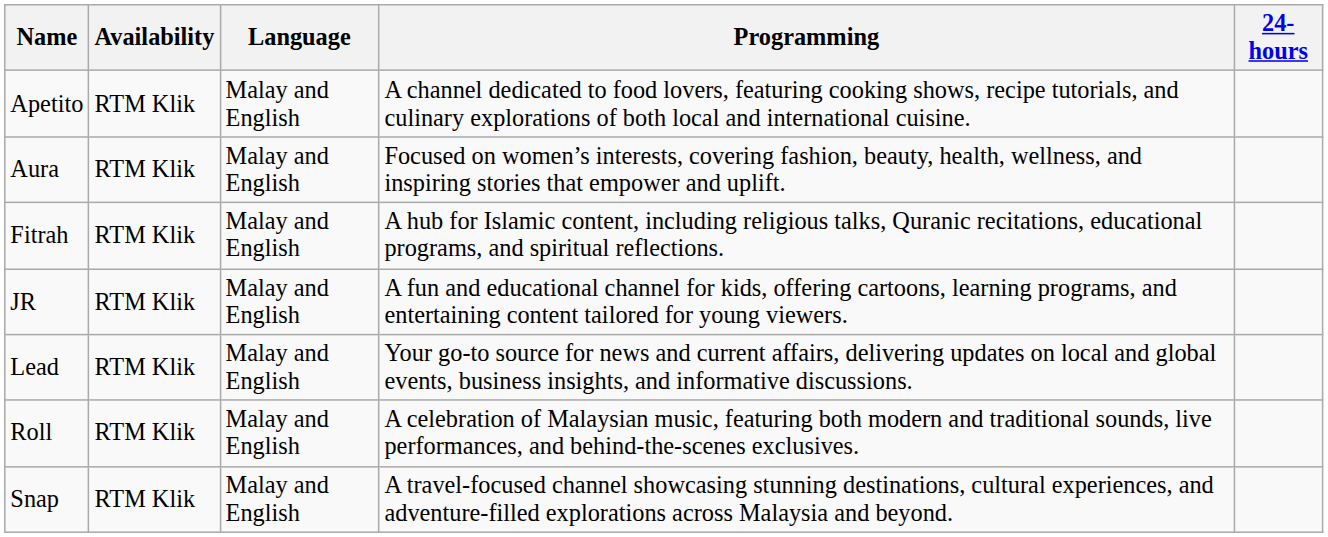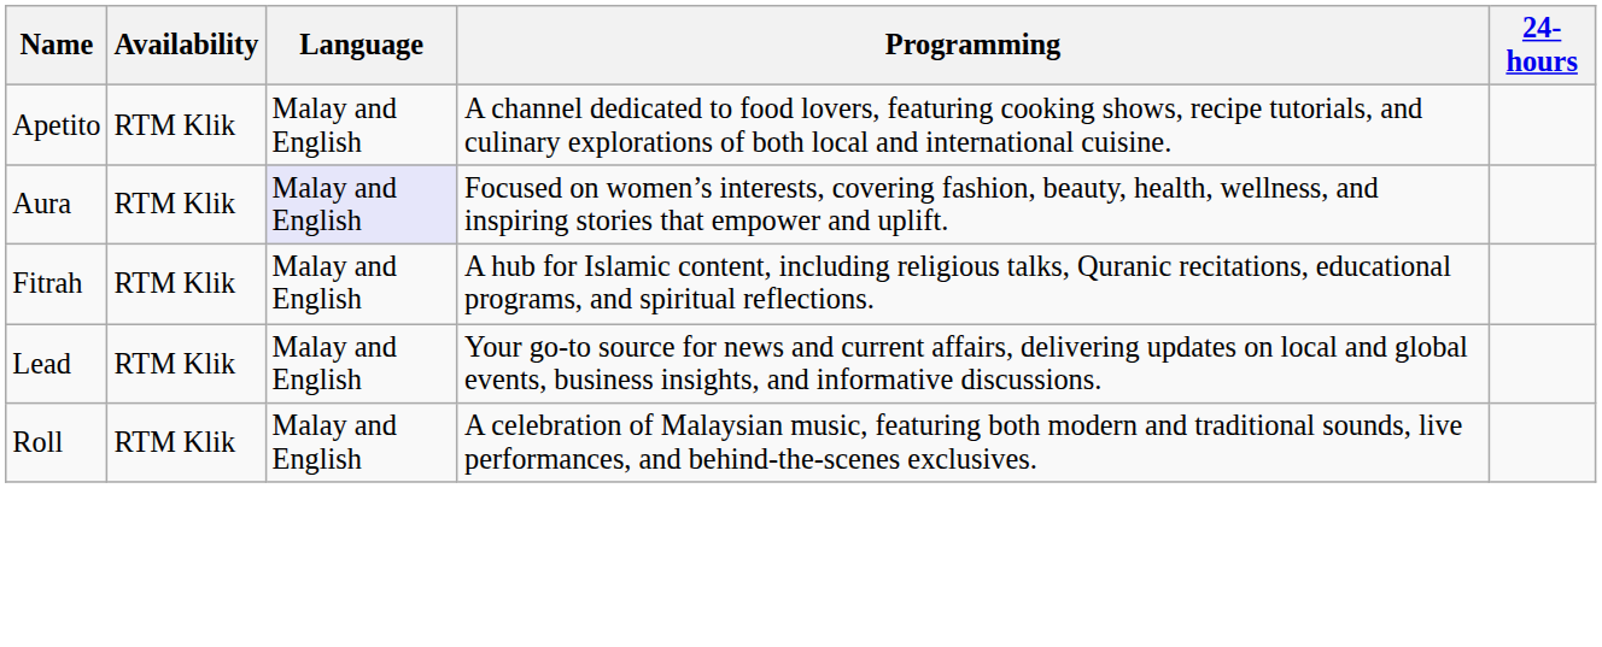 <table class="wikitable">
 <tr>
 <th>Name</th>
 <th>Availability</th>
 <th>Language</th>
 <th>Programming</th>
 <th><a href='#'>24-hours</a></th>
 </tr>
 <tr>
 <td>Apetito</td>
 <td>RTM Klik</td>
 <td>Malay and English</td>
 <td>A channel dedicated to food lovers, featuring cooking shows, recipe tutorials, and culinary explorations of both local and international cuisine.</td>
 <td></td>
 </tr>
 <tr>
 <td>Aura</td>
 <td>RTM Klik</td>
-<td>Malay and English</td>
+<td style="background: lavender;">Malay and English</td>
 <td>Focused on women’s interests, covering fashion, beauty, health, wellness, and inspiring stories that empower and uplift.</td>
 <td></td>
 </tr>
 <tr>
 <td>Fitrah</td>
 <td>RTM Klik</td>
 <td>Malay and English</td>
 <td>A hub for Islamic content, including religious talks, Quranic recitations, educational programs, and spiritual reflections.</td>
-<td></td>
-</tr>
-<tr>
-<td>JR</td>
-<td>RTM Klik</td>
-<td>Malay and English</td>
-<td>A fun and educational channel for kids, offering cartoons, learning programs, and entertaining content tailored for young viewers.</td>
 <td></td>
 </tr>
 <tr>
 <td>Lead</td>
 <td>RTM Klik</td>
 <td>Malay and English</td>
 <td>Your go-to source for news and current affairs, delivering updates on local and global events, business insights, and informative discussions.</td>
 <td></td>
 </tr>
 <tr>
 <td>Roll</td>
 <td>RTM Klik</td>
 <td>Malay and English</td>
 <td>A celebration of Malaysian music, featuring both modern and traditional sounds, live performances, and behind-the-scenes exclusives.</td>
 <td></td>
 </tr>
-<tr>
-<td>Snap</td>
-<td>RTM Klik</td>
-<td>Malay and English</td>
-<td>A travel-focused channel showcasing stunning destinations, cultural experiences, and adventure-filled explorations across Malaysia and beyond.</td>
-<td></td>
-</tr>
 </table>
